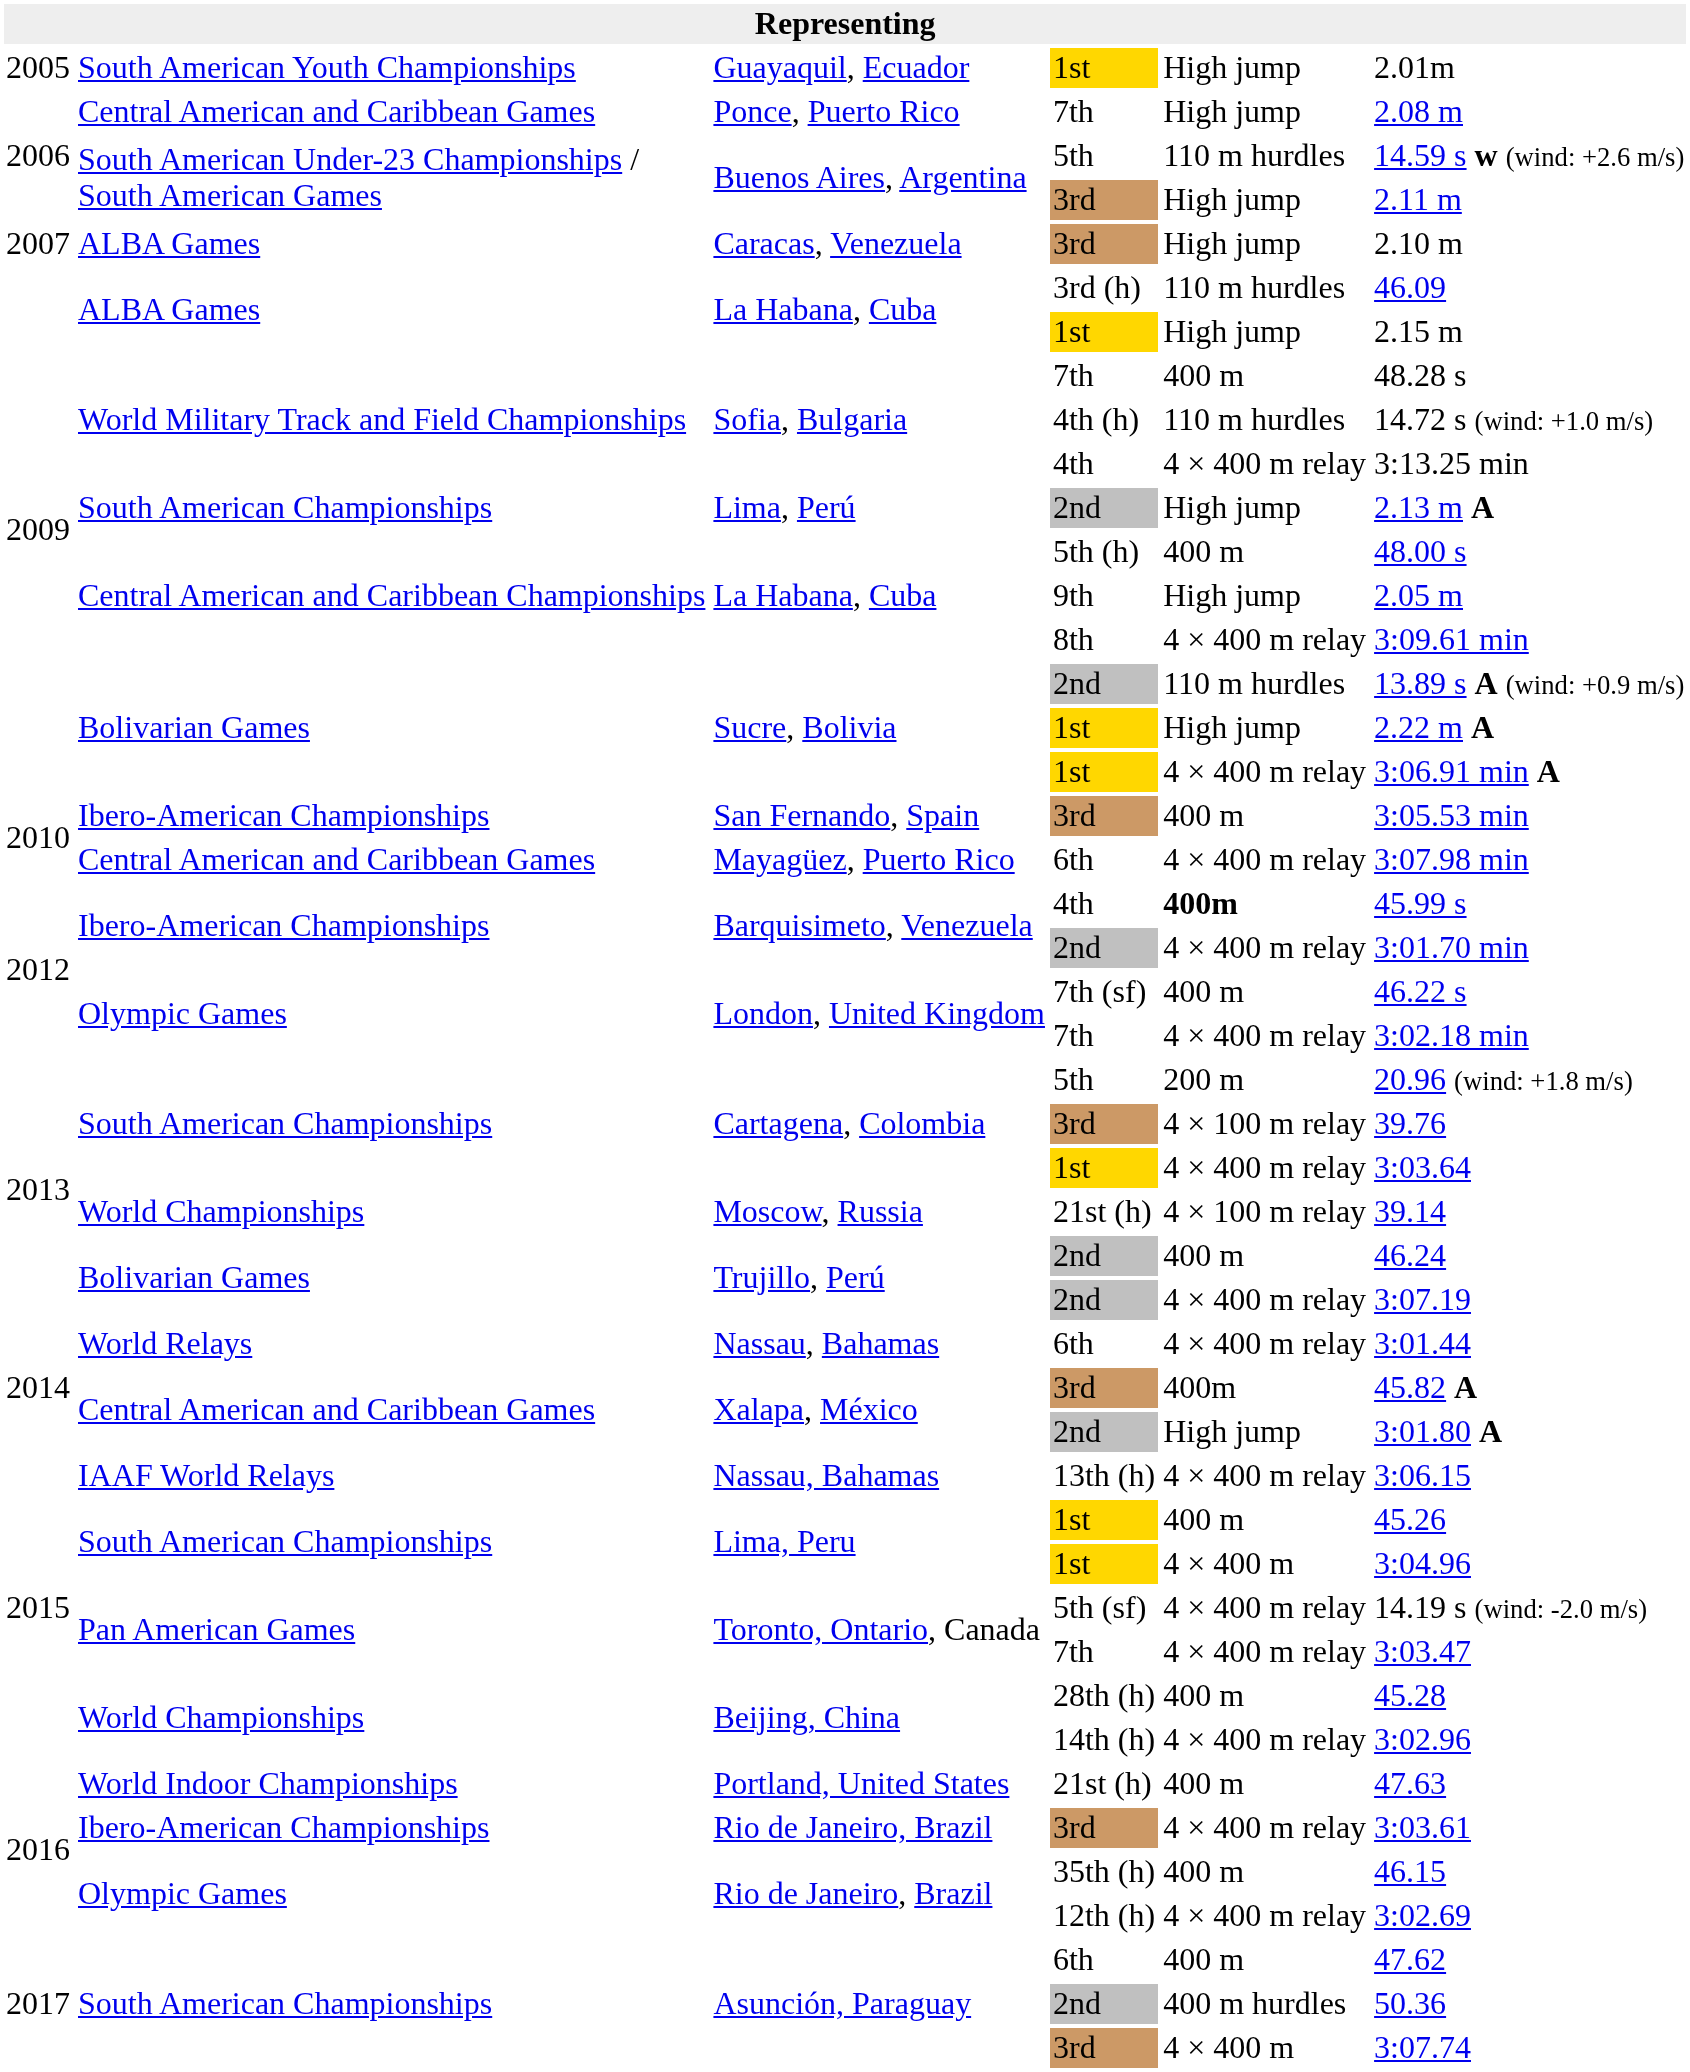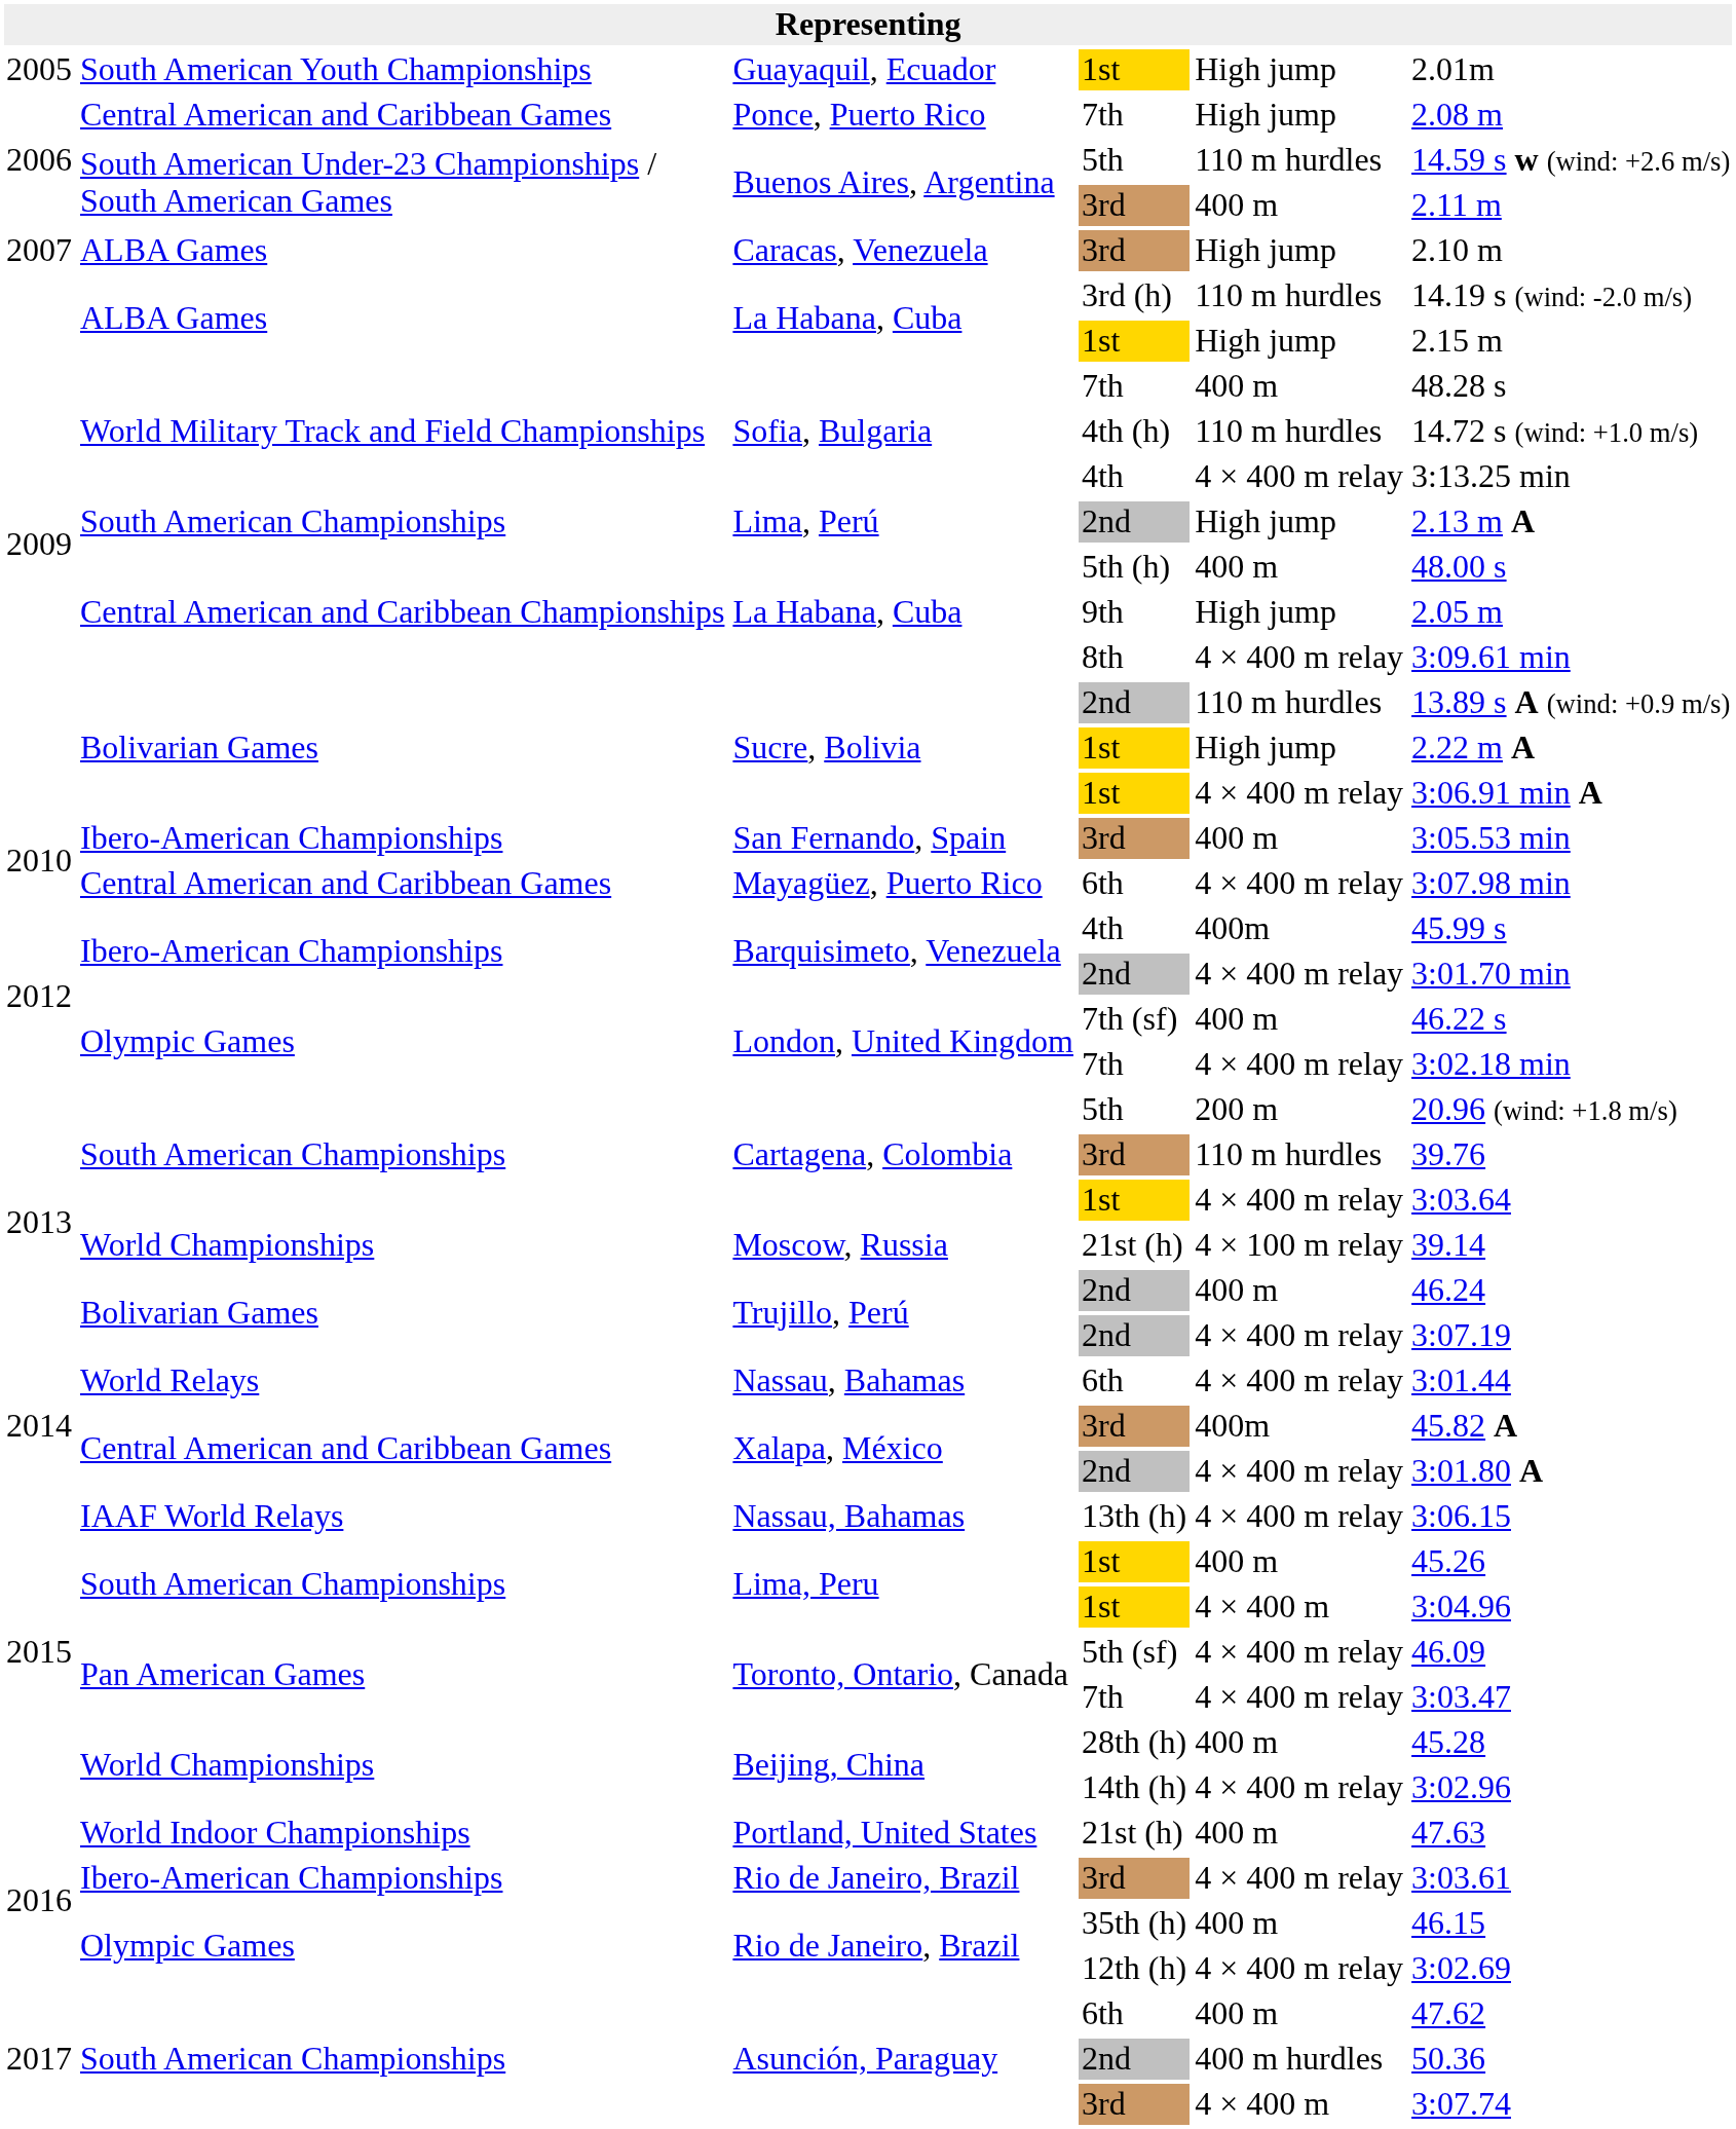 <table>
 <tr>
 <th bgcolor="#eeeeee" colspan="6">Representing </th>
 </tr>
 <tr>
 <td>2005</td>
 <td><a href='#'>South American Youth Championships</a></td>
 <td><a href='#'>Guayaquil</a>, <a href='#'>Ecuador</a></td>
 <td bgcolor=gold>1st</td>
 <td>High jump</td>
 <td>2.01m</td>
 </tr>
 <tr>
 <td rowspan=3>2006</td>
 <td><a href='#'>Central American and Caribbean Games</a></td>
 <td><a href='#'>Ponce</a>, <a href='#'>Puerto Rico</a></td>
 <td>7th</td>
 <td>High jump</td>
 <td><a href='#'>2.08 m</a></td>
 </tr>
 <tr>
 <td rowspan=2><a href='#'>South American Under-23 Championships</a> /<br> <a href='#'>South American Games</a></td>
 <td rowspan=2><a href='#'>Buenos Aires</a>, <a href='#'>Argentina</a></td>
 <td>5th</td>
 <td>110 m hurdles</td>
 <td><a href='#'>14.59 s</a> <strong>w</strong> <small>(wind: +2.6 m/s)</small></td>
 </tr>
 <tr>
 <td bgcolor=cc9966>3rd</td>
-<td>High jump</td>
+<td>400 m</td>
 <td><a href='#'>2.11 m</a></td>
 </tr>
 <tr>
 <td>2007</td>
 <td><a href='#'>ALBA Games</a></td>
 <td><a href='#'>Caracas</a>, <a href='#'>Venezuela</a></td>
 <td bgcolor=cc9966>3rd</td>
 <td>High jump</td>
 <td>2.10 m</td>
 </tr>
 <tr>
 <td rowspan=12>2009</td>
 <td rowspan=2><a href='#'>ALBA Games</a></td>
 <td rowspan=2><a href='#'>La Habana</a>, <a href='#'>Cuba</a></td>
 <td>3rd (h)</td>
 <td>110 m hurdles</td>
-<td><a href='#'>46.09</a></td>
+<td>14.19 s <small>(wind: -2.0 m/s)</small></td>
 </tr>
 <tr>
 <td bgcolor=gold>1st</td>
 <td>High jump</td>
 <td>2.15 m</td>
 </tr>
 <tr>
 <td rowspan=3><a href='#'>World Military Track and Field Championships</a></td>
 <td rowspan=3><a href='#'>Sofia</a>, <a href='#'>Bulgaria</a></td>
 <td>7th</td>
 <td>400 m</td>
 <td>48.28 s</td>
 </tr>
 <tr>
 <td>4th (h)</td>
 <td>110 m hurdles</td>
 <td>14.72 s <small>(wind: +1.0 m/s)</small></td>
 </tr>
 <tr>
 <td>4th</td>
 <td>4 × 400 m relay</td>
 <td>3:13.25 min</td>
 </tr>
 <tr>
 <td><a href='#'>South American Championships</a></td>
 <td><a href='#'>Lima</a>, <a href='#'>Perú</a></td>
 <td bgcolor=silver>2nd</td>
 <td>High jump</td>
 <td><a href='#'>2.13 m</a> <strong>A</strong></td>
 </tr>
 <tr>
 <td rowspan=3><a href='#'>Central American and Caribbean Championships</a></td>
 <td rowspan=3><a href='#'>La Habana</a>, <a href='#'>Cuba</a></td>
 <td>5th (h)</td>
 <td>400 m</td>
 <td><a href='#'>48.00 s</a></td>
 </tr>
 <tr>
 <td>9th</td>
 <td>High jump</td>
 <td><a href='#'>2.05 m</a></td>
 </tr>
 <tr>
 <td>8th</td>
 <td>4 × 400 m relay</td>
 <td><a href='#'>3:09.61 min</a></td>
 </tr>
 <tr>
 <td rowspan=3><a href='#'>Bolivarian Games</a></td>
 <td rowspan=3><a href='#'>Sucre</a>, <a href='#'>Bolivia</a></td>
 <td bgcolor=silver>2nd</td>
 <td>110 m hurdles</td>
 <td><a href='#'>13.89 s</a> <strong>A</strong> <small>(wind: +0.9 m/s)</small></td>
 </tr>
 <tr>
 <td bgcolor=gold>1st</td>
 <td>High jump</td>
 <td><a href='#'>2.22 m</a> <strong>A</strong></td>
 </tr>
 <tr>
 <td bgcolor=gold>1st</td>
 <td>4 × 400 m relay</td>
 <td><a href='#'>3:06.91 min</a> <strong>A</strong></td>
 </tr>
 <tr>
 <td rowspan=2>2010</td>
 <td><a href='#'>Ibero-American Championships</a></td>
 <td><a href='#'>San Fernando</a>, <a href='#'>Spain</a></td>
 <td bgcolor=cc9966>3rd</td>
 <td>400 m</td>
 <td><a href='#'>3:05.53 min</a></td>
 </tr>
 <tr>
 <td><a href='#'>Central American and Caribbean Games</a></td>
 <td><a href='#'>Mayagüez</a>, <a href='#'>Puerto Rico</a></td>
 <td>6th</td>
 <td>4 × 400 m relay</td>
 <td><a href='#'>3:07.98 min</a></td>
 </tr>
 <tr>
 <td rowspan=4>2012</td>
 <td rowspan=2><a href='#'>Ibero-American Championships</a></td>
 <td rowspan=2><a href='#'>Barquisimeto</a>, <a href='#'>Venezuela</a></td>
 <td>4th</td>
-<td><strong>400m</strong></td>
+<td>400m</td>
 <td><a href='#'>45.99 s</a></td>
 </tr>
 <tr>
 <td bgcolor=silver>2nd</td>
 <td>4 × 400 m relay</td>
 <td><a href='#'>3:01.70 min</a></td>
 </tr>
 <tr>
 <td rowspan=2><a href='#'>Olympic Games</a></td>
 <td rowspan=2><a href='#'>London</a>, <a href='#'>United Kingdom</a></td>
 <td>7th (sf)</td>
 <td>400 m</td>
 <td><a href='#'>46.22 s</a></td>
 </tr>
 <tr>
 <td>7th</td>
 <td>4 × 400 m relay</td>
 <td><a href='#'>3:02.18 min</a></td>
 </tr>
 <tr>
 <td rowspan=6>2013</td>
 <td rowspan=3><a href='#'>South American Championships</a></td>
 <td rowspan=3><a href='#'>Cartagena</a>, <a href='#'>Colombia</a></td>
 <td>5th</td>
 <td>200 m</td>
 <td><a href='#'>20.96</a> <small>(wind: +1.8 m/s)</small></td>
 </tr>
 <tr>
 <td bgcolor="cc9966">3rd</td>
-<td>4 × 100 m relay</td>
+<td>110 m hurdles</td>
 <td><a href='#'>39.76</a></td>
 </tr>
 <tr>
 <td bgcolor=gold>1st</td>
 <td>4 × 400 m relay</td>
 <td><a href='#'>3:03.64</a></td>
 </tr>
 <tr>
 <td><a href='#'>World Championships</a></td>
 <td><a href='#'>Moscow</a>, <a href='#'>Russia</a></td>
 <td>21st (h)</td>
 <td>4 × 100 m relay</td>
 <td><a href='#'>39.14</a></td>
 </tr>
 <tr>
 <td rowspan=2><a href='#'>Bolivarian Games</a></td>
 <td rowspan=2><a href='#'>Trujillo</a>, <a href='#'>Perú</a></td>
 <td bgcolor=silver>2nd</td>
 <td>400 m</td>
 <td><a href='#'>46.24</a></td>
 </tr>
 <tr>
 <td bgcolor=silver>2nd</td>
 <td>4 × 400 m relay</td>
 <td><a href='#'>3:07.19</a></td>
 </tr>
 <tr>
 <td rowspan=3>2014</td>
 <td><a href='#'>World Relays</a></td>
 <td><a href='#'>Nassau</a>, <a href='#'>Bahamas</a></td>
 <td>6th</td>
 <td>4 × 400 m relay</td>
 <td><a href='#'>3:01.44</a></td>
 </tr>
 <tr>
 <td rowspan=2><a href='#'>Central American and Caribbean Games</a></td>
 <td rowspan=2><a href='#'>Xalapa</a>, <a href='#'>México</a></td>
 <td bgcolor="cc9966">3rd</td>
 <td>400m</td>
 <td><a href='#'>45.82</a> <strong>A</strong></td>
 </tr>
 <tr>
 <td bgcolor=silver>2nd</td>
-<td>High jump</td>
+<td>4 × 400 m relay</td>
 <td><a href='#'>3:01.80</a> <strong>A</strong></td>
 </tr>
 <tr>
 <td rowspan=7>2015</td>
 <td><a href='#'>IAAF World Relays</a></td>
 <td><a href='#'>Nassau, Bahamas</a></td>
 <td>13th (h)</td>
 <td>4 × 400 m relay</td>
 <td><a href='#'>3:06.15</a></td>
 </tr>
 <tr>
 <td rowspan=2><a href='#'>South American Championships</a></td>
 <td rowspan=2><a href='#'>Lima, Peru</a></td>
 <td bgcolor=gold>1st</td>
 <td>400 m</td>
 <td><a href='#'>45.26</a></td>
 </tr>
 <tr>
 <td bgcolor=gold>1st</td>
 <td>4 × 400 m</td>
 <td><a href='#'>3:04.96</a></td>
 </tr>
 <tr>
 <td rowspan=2><a href='#'>Pan American Games</a></td>
 <td rowspan=2><a href='#'>Toronto, Ontario</a>, Canada</td>
 <td>5th (sf)</td>
 <td>4 × 400 m relay</td>
-<td>14.19 s <small>(wind: -2.0 m/s)</small></td>
+<td><a href='#'>46.09</a></td>
 </tr>
 <tr>
 <td>7th</td>
 <td>4 × 400 m relay</td>
 <td><a href='#'>3:03.47</a></td>
 </tr>
 <tr>
 <td rowspan=2><a href='#'>World Championships</a></td>
 <td rowspan=2><a href='#'>Beijing, China</a></td>
 <td>28th (h)</td>
 <td>400 m</td>
 <td><a href='#'>45.28</a></td>
 </tr>
 <tr>
 <td>14th (h)</td>
 <td>4 × 400 m relay</td>
 <td><a href='#'>3:02.96</a></td>
 </tr>
 <tr>
 <td rowspan=4>2016</td>
 <td><a href='#'>World Indoor Championships</a></td>
 <td><a href='#'>Portland, United States</a></td>
 <td>21st (h)</td>
 <td>400 m</td>
 <td><a href='#'>47.63</a></td>
 </tr>
 <tr>
 <td><a href='#'>Ibero-American Championships</a></td>
 <td><a href='#'>Rio de Janeiro, Brazil</a></td>
 <td bgcolor=cc9966>3rd</td>
 <td>4 × 400 m relay</td>
 <td><a href='#'>3:03.61</a></td>
 </tr>
 <tr>
 <td rowspan=2><a href='#'>Olympic Games</a></td>
 <td rowspan=2><a href='#'>Rio de Janeiro</a>, <a href='#'>Brazil</a></td>
 <td>35th (h)</td>
 <td>400 m</td>
 <td><a href='#'>46.15</a></td>
 </tr>
 <tr>
 <td>12th (h)</td>
 <td>4 × 400 m relay</td>
 <td><a href='#'>3:02.69</a></td>
 </tr>
 <tr>
 <td rowspan=3>2017</td>
 <td rowspan=3><a href='#'>South American Championships</a></td>
 <td rowspan=3><a href='#'>Asunción, Paraguay</a></td>
 <td>6th</td>
 <td>400 m</td>
 <td><a href='#'>47.62</a></td>
 </tr>
 <tr>
 <td bgcolor=silver>2nd</td>
 <td>400 m hurdles</td>
 <td><a href='#'>50.36</a></td>
 </tr>
 <tr>
 <td bgcolor=cc9966>3rd</td>
 <td>4 × 400 m</td>
 <td><a href='#'>3:07.74</a></td>
 </tr>
 </table>
